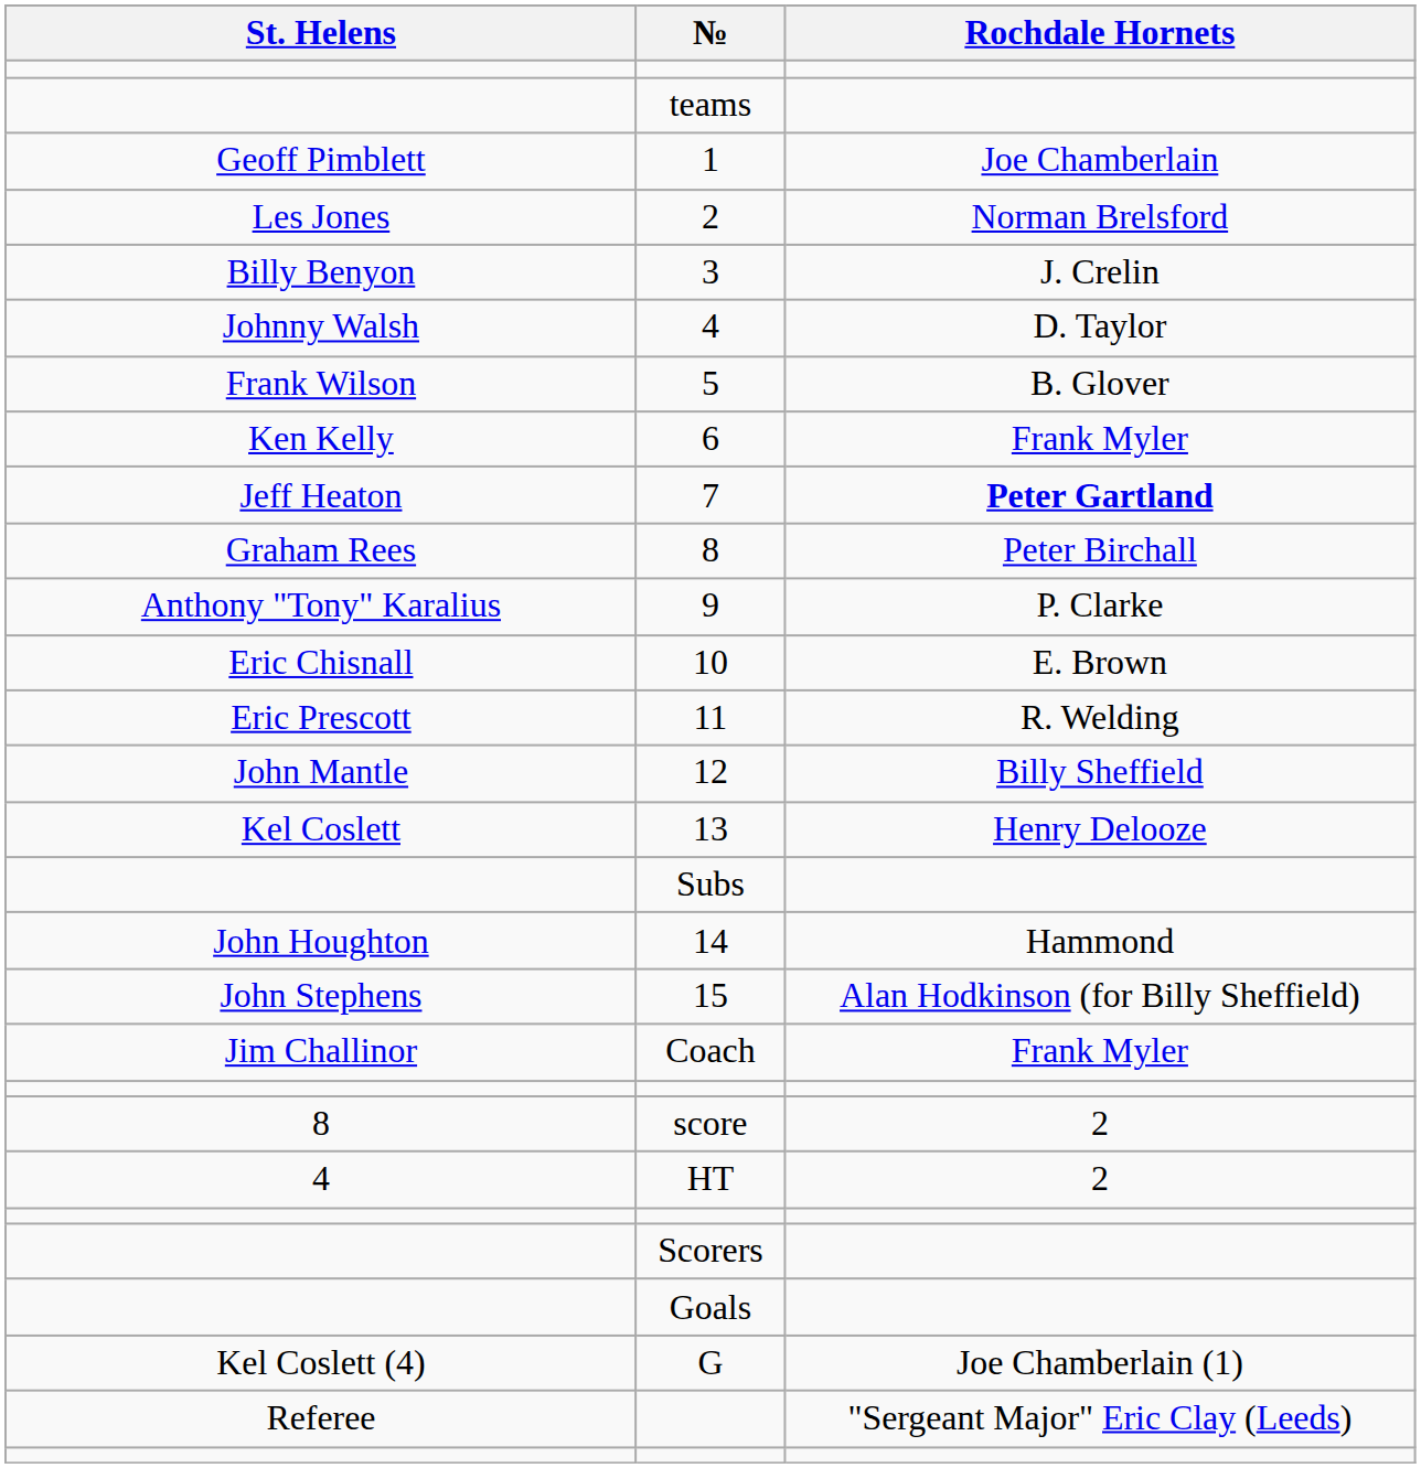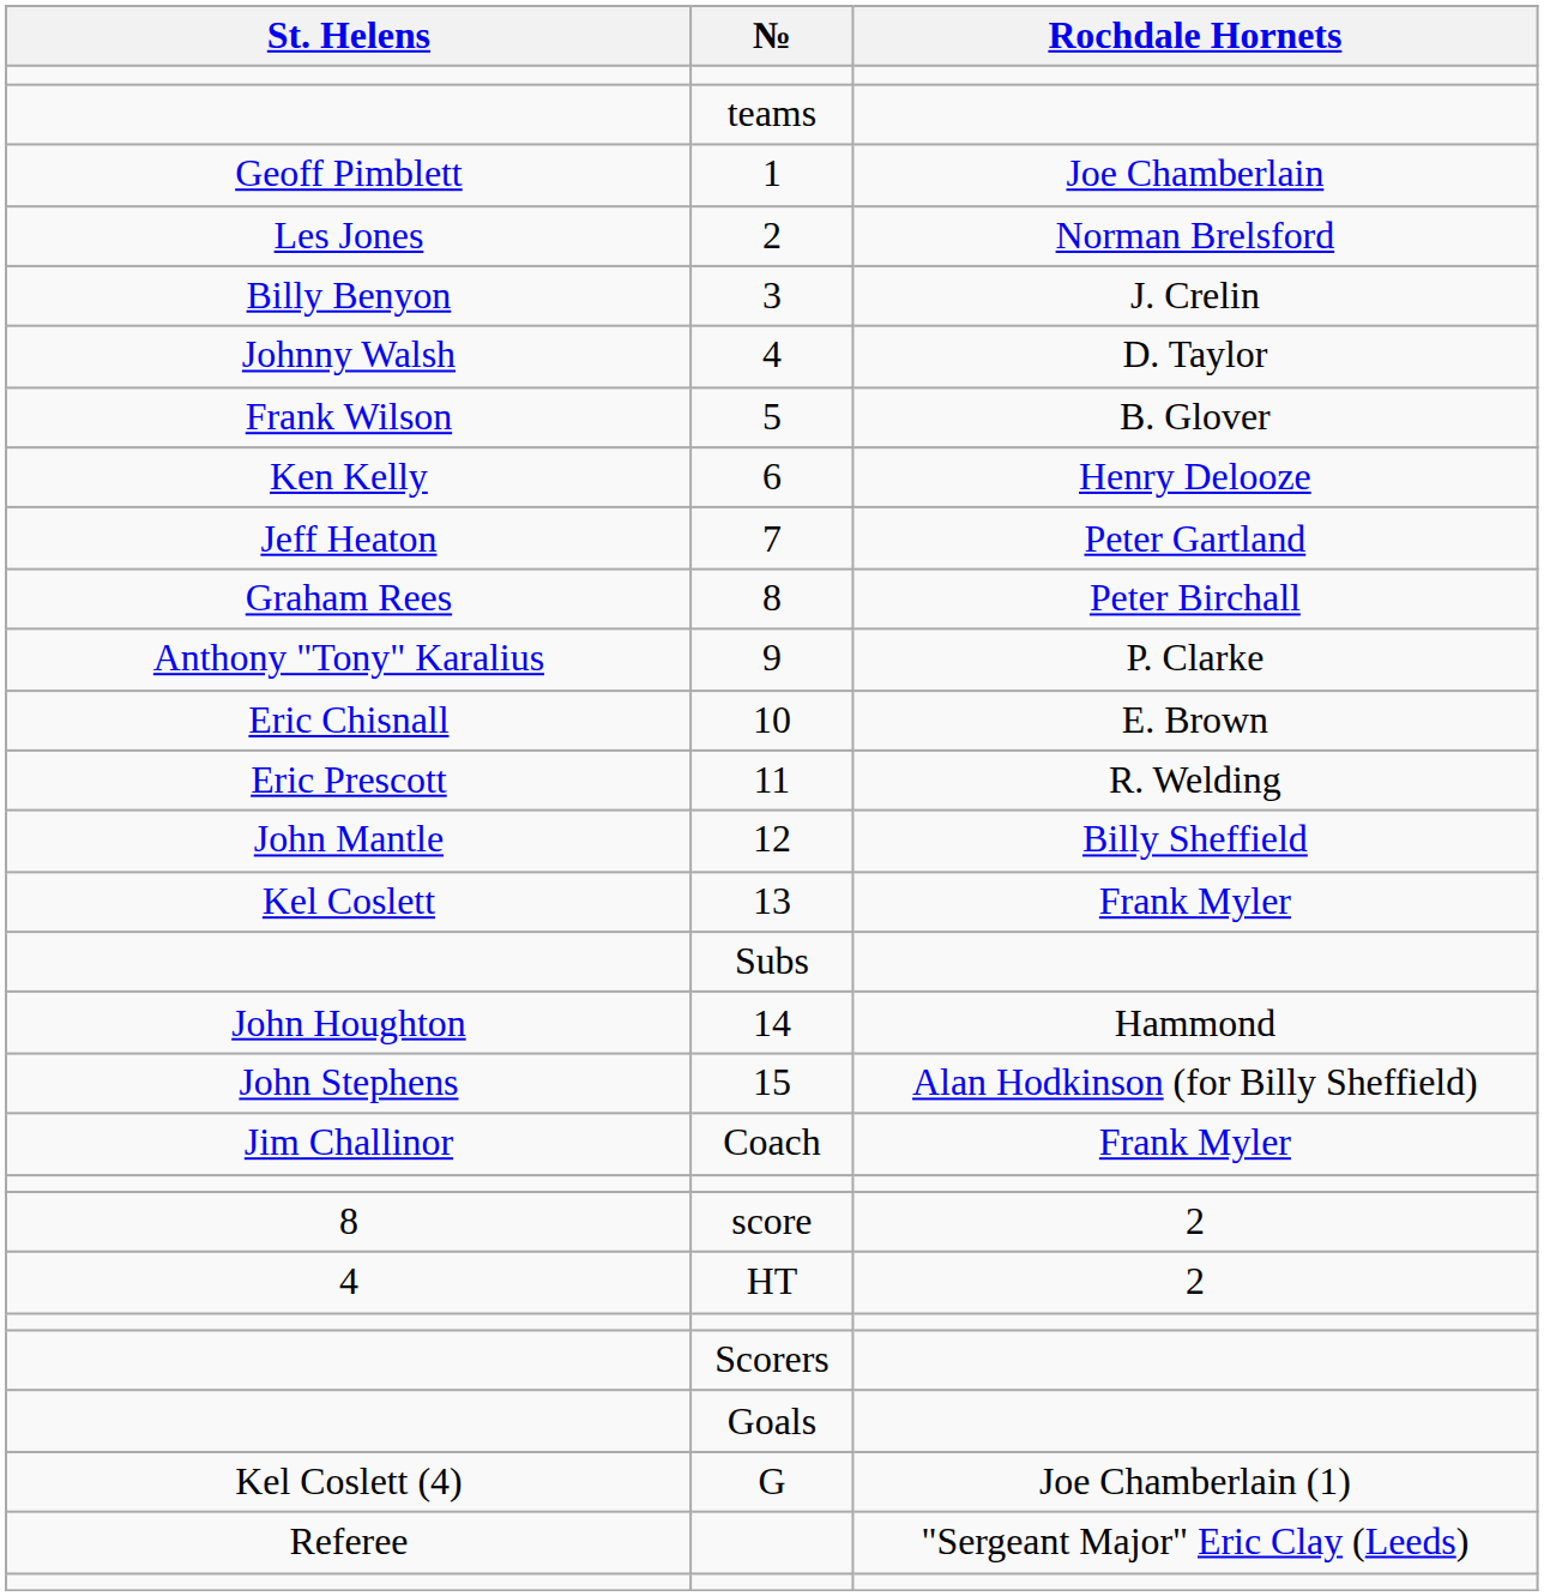 <table class="wikitable" style="text-align:center;">
 <tr>
 <th width=280 abbr=winner><a href='#'>St. Helens</a></th>
 <th width=60 abbr="Number">№</th>
 <th width=280 abbr=runner-up><a href='#'>Rochdale Hornets</a></th>
 </tr>
 <tr>
 <td></td>
 <td></td>
 <td></td>
 </tr>
 <tr>
 <td></td>
 <td>teams</td>
 <td></td>
 </tr>
 <tr>
 <td><a href='#'>Geoff Pimblett</a></td>
 <td>1</td>
 <td><a href='#'>Joe Chamberlain</a></td>
 </tr>
 <tr>
 <td><a href='#'>Les Jones</a></td>
 <td>2</td>
 <td><a href='#'>Norman Brelsford</a></td>
 </tr>
 <tr>
 <td><a href='#'>Billy Benyon</a></td>
 <td>3</td>
 <td>J. Crelin</td>
 </tr>
 <tr>
 <td><a href='#'>Johnny Walsh</a></td>
 <td>4</td>
 <td>D. Taylor</td>
 </tr>
 <tr>
 <td><a href='#'>Frank Wilson</a></td>
 <td>5</td>
 <td>B. Glover</td>
 </tr>
 <tr>
 <td><a href='#'>Ken Kelly</a></td>
 <td>6</td>
-<td><a href='#'>Frank Myler</a></td>
+<td><a href='#'>Henry Delooze</a></td>
 </tr>
 <tr>
 <td><a href='#'>Jeff Heaton</a></td>
 <td>7</td>
-<td><strong><a href='#'>Peter Gartland</a></strong></td>
+<td><a href='#'>Peter Gartland</a></td>
 </tr>
 <tr>
 <td><a href='#'>Graham Rees</a></td>
 <td>8</td>
 <td><a href='#'>Peter Birchall</a></td>
 </tr>
 <tr>
 <td><a href='#'>Anthony "Tony" Karalius</a></td>
 <td>9</td>
 <td>P. Clarke</td>
 </tr>
 <tr>
 <td><a href='#'>Eric Chisnall</a></td>
 <td>10</td>
 <td>E. Brown</td>
 </tr>
 <tr>
 <td><a href='#'>Eric Prescott</a></td>
 <td>11</td>
 <td>R. Welding</td>
 </tr>
 <tr>
 <td><a href='#'>John Mantle</a></td>
 <td>12</td>
 <td><a href='#'>Billy Sheffield</a></td>
 </tr>
 <tr>
 <td><a href='#'>Kel Coslett</a></td>
 <td>13</td>
-<td><a href='#'>Henry Delooze</a></td>
+<td><a href='#'>Frank Myler</a></td>
 </tr>
 <tr>
 <td></td>
 <td>Subs</td>
 <td></td>
 </tr>
 <tr>
 <td><a href='#'>John Houghton</a></td>
 <td>14</td>
 <td>Hammond</td>
 </tr>
 <tr>
 <td><a href='#'>John Stephens</a></td>
 <td>15</td>
 <td><a href='#'>Alan Hodkinson</a> (for Billy Sheffield)</td>
 </tr>
 <tr>
 <td><a href='#'>Jim Challinor</a></td>
 <td>Coach</td>
 <td><a href='#'>Frank Myler</a></td>
 </tr>
 <tr>
 <td></td>
 <td></td>
 <td></td>
 </tr>
 <tr>
 <td>8</td>
 <td>score</td>
 <td>2</td>
 </tr>
 <tr>
 <td>4</td>
 <td>HT</td>
 <td>2</td>
 </tr>
 <tr>
 <td></td>
 <td></td>
 <td></td>
 </tr>
 <tr>
 <td></td>
 <td>Scorers</td>
 <td></td>
 </tr>
 <tr>
 <td></td>
 <td>Goals</td>
 <td></td>
 </tr>
 <tr>
 <td>Kel Coslett (4)</td>
 <td>G</td>
 <td>Joe Chamberlain (1)</td>
 </tr>
 <tr>
 <td>Referee</td>
 <td></td>
 <td>"Sergeant Major" <a href='#'>Eric Clay</a> (<a href='#'>Leeds</a>)</td>
 </tr>
 <tr>
 <td></td>
 <td></td>
 <td></td>
 </tr>
 </table>
